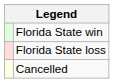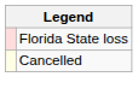 <table class="wikitable" style="font-size:90%">
 <tr>
 <th colspan="2">Legend</th>
-</tr>
-<tr>
-<td bgcolor=ddffdd> </td>
-<td>Florida State win</td>
 </tr>
 <tr>
 <td bgcolor=ffdddd> </td>
 <td>Florida State loss</td>
 </tr>
 <tr>
 <td bgcolor=ffffe6> </td>
 <td>Cancelled</td>
 </tr>
 </table>
